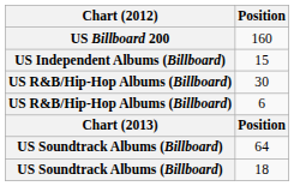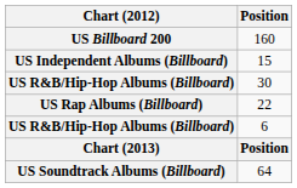 <table class="wikitable sortable plainrowheaders" style="text-align:center">
 <tr>
 <th scope="col">Chart (2012)</th>
 <th scope="col">Position</th>
 </tr>
 <tr>
 <th scope="row">US <em>Billboard</em> 200</th>
 <td>160</td>
 </tr>
 <tr>
 <th scope="row">US Independent Albums (<em>Billboard</em>)</th>
 <td>15</td>
 </tr>
 <tr>
 <th scope="row">US R&B/Hip-Hop Albums (<em>Billboard</em>)</th>
 <td>30</td>
 </tr>
 <tr>
+<th scope="row">US Rap Albums (<em>Billboard</em>)</th>
+<td>22</td>
+</tr>
+<tr>
 <th scope="row">US R&B/Hip-Hop Albums (<em>Billboard</em>)</th>
 <td>6</td>
 </tr>
 <tr>
 <th scope="col">Chart (2013)</th>
 <th scope="col">Position</th>
 </tr>
 <tr>
 <th scope="row">US Soundtrack Albums (<em>Billboard</em>)</th>
 <td>64</td>
 </tr>
-<tr>
-<th scope="row">US Soundtrack Albums (<em>Billboard</em>)</th>
-<td>18</td>
-</tr>
 </table>
